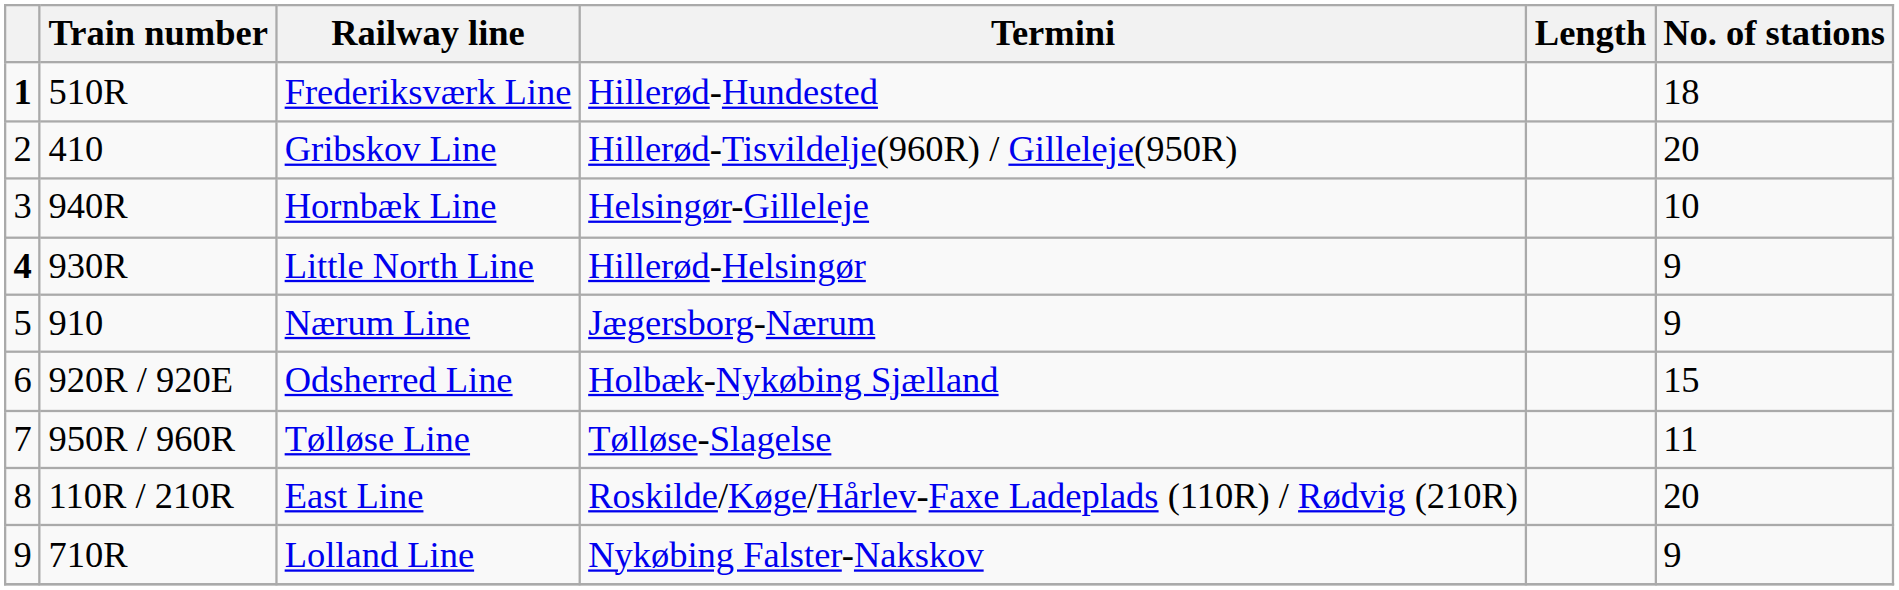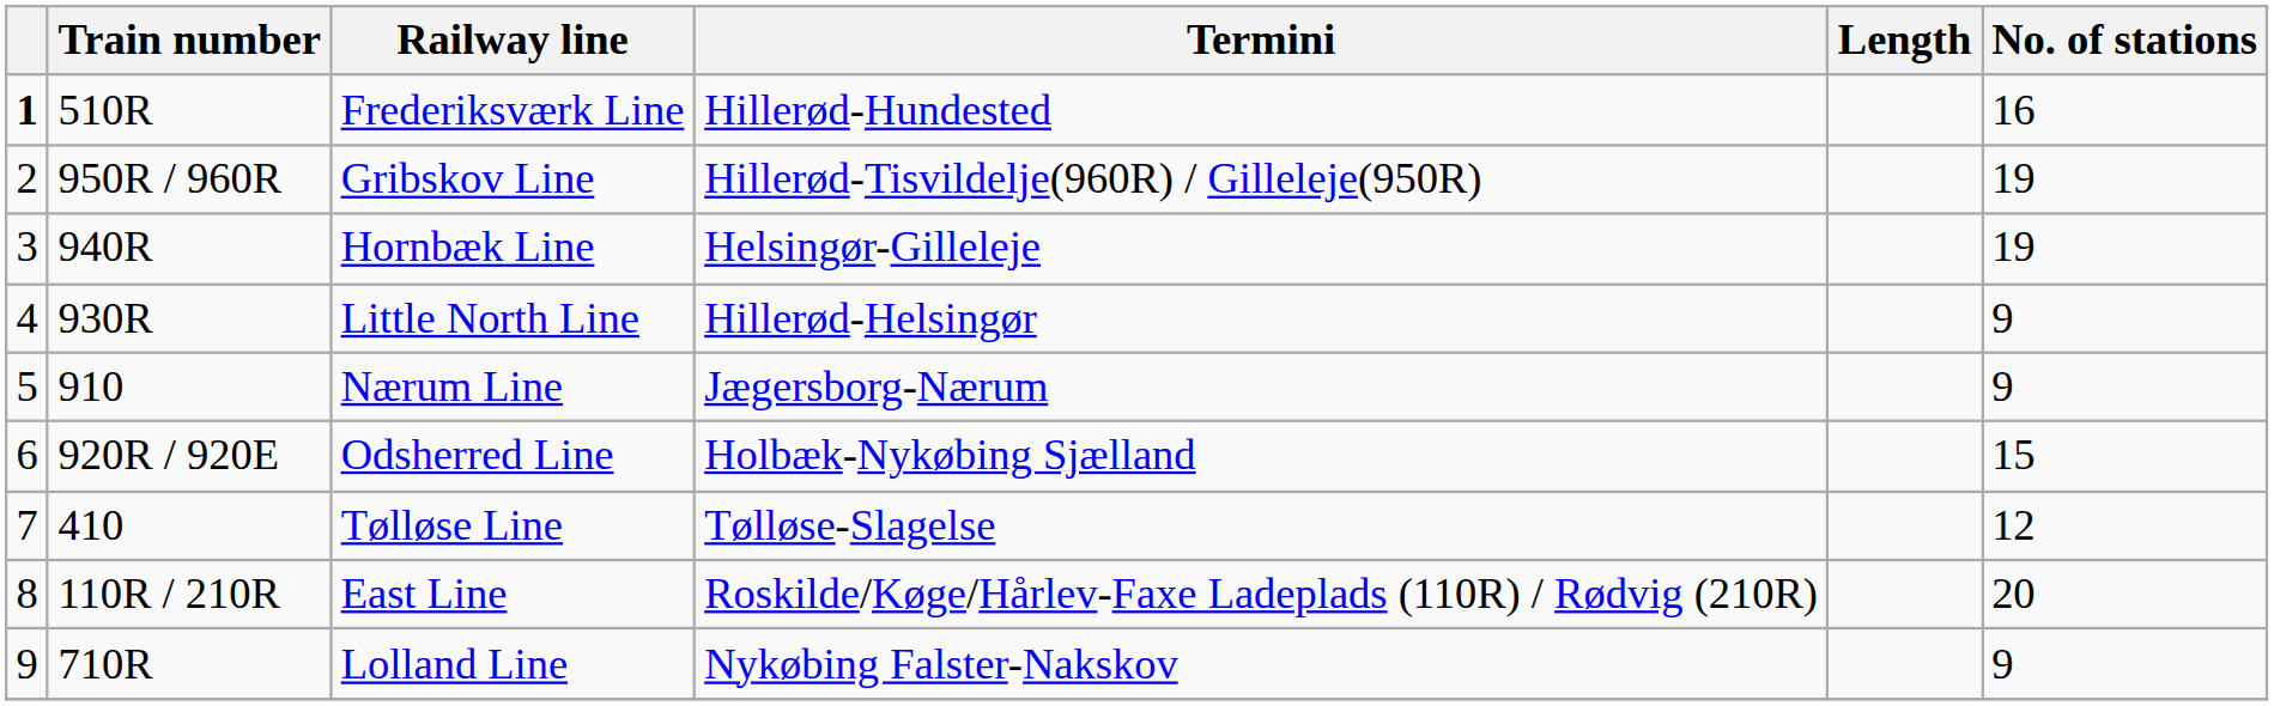 <table class=wikitable>
 <tr>
 <th></th>
 <th>Train number</th>
 <th>Railway line</th>
 <th>Termini</th>
 <th>Length</th>
 <th>No. of stations</th>
 </tr>
 <tr>
 <td><strong>1</strong></td>
 <td>510R</td>
 <td><a href='#'>Frederiksværk Line</a></td>
 <td><a href='#'>Hillerød</a>-<a href='#'>Hundested</a></td>
 <td></td>
-<td>18</td>
+<td>16</td>
 </tr>
 <tr>
 <td>2</td>
-<td>410</td>
+<td>950R / 960R</td>
 <td><a href='#'>Gribskov Line</a></td>
 <td><a href='#'>Hillerød</a>-<a href='#'>Tisvildelje</a>(960R) / <a href='#'>Gilleleje</a>(950R)</td>
 <td></td>
-<td>20</td>
+<td>19</td>
 </tr>
 <tr>
 <td>3</td>
 <td>940R</td>
 <td><a href='#'>Hornbæk Line</a></td>
 <td><a href='#'>Helsingør</a>-<a href='#'>Gilleleje</a></td>
 <td></td>
-<td>10</td>
+<td>19</td>
 </tr>
 <tr>
-<td><strong>4</strong></td>
+<td>4</td>
 <td>930R</td>
 <td><a href='#'>Little North Line</a></td>
 <td><a href='#'>Hillerød</a>-<a href='#'>Helsingør</a></td>
 <td></td>
 <td>9</td>
 </tr>
 <tr>
 <td>5</td>
 <td>910</td>
 <td><a href='#'>Nærum Line</a></td>
 <td><a href='#'>Jægersborg</a>-<a href='#'>Nærum</a></td>
 <td></td>
 <td>9</td>
 </tr>
 <tr>
 <td>6</td>
 <td>920R / 920E</td>
 <td><a href='#'>Odsherred Line</a></td>
 <td><a href='#'>Holbæk</a>-<a href='#'>Nykøbing Sjælland</a></td>
 <td></td>
 <td>15</td>
 </tr>
 <tr>
 <td>7</td>
-<td>950R / 960R</td>
+<td>410</td>
 <td><a href='#'>Tølløse Line</a></td>
 <td><a href='#'>Tølløse</a>-<a href='#'>Slagelse</a></td>
 <td></td>
-<td>11</td>
+<td>12</td>
 </tr>
 <tr>
 <td>8</td>
 <td>110R / 210R</td>
 <td><a href='#'>East Line</a></td>
 <td><a href='#'>Roskilde</a>/<a href='#'>Køge</a>/<a href='#'>Hårlev</a>-<a href='#'>Faxe Ladeplads</a> (110R) / <a href='#'>Rødvig</a> (210R)</td>
 <td></td>
 <td>20</td>
 </tr>
 <tr>
 <td>9</td>
 <td>710R</td>
 <td><a href='#'>Lolland Line</a></td>
 <td><a href='#'>Nykøbing Falster</a>-<a href='#'>Nakskov</a></td>
 <td></td>
 <td>9</td>
 </tr>
 <tr>
 </tr>
 </table>
